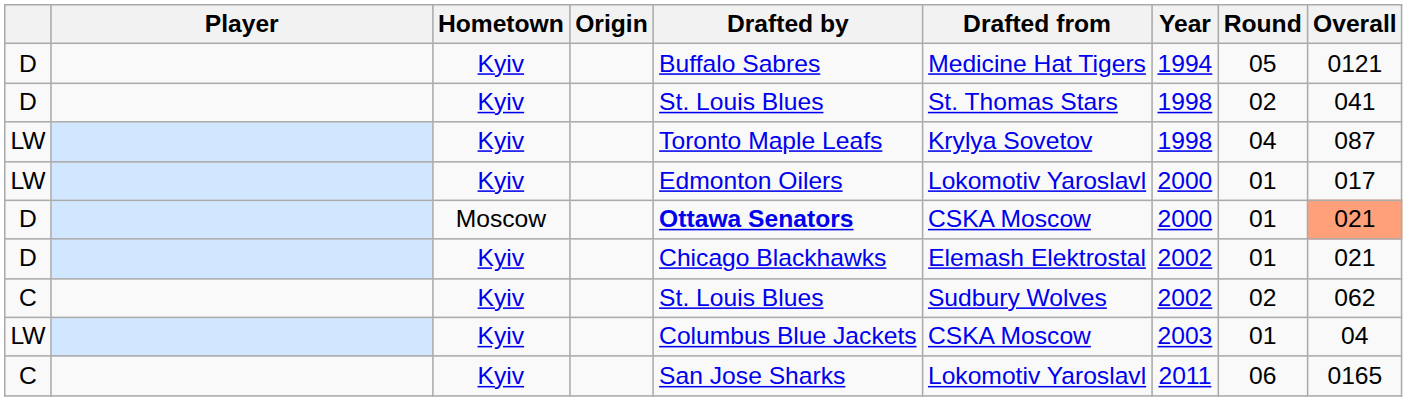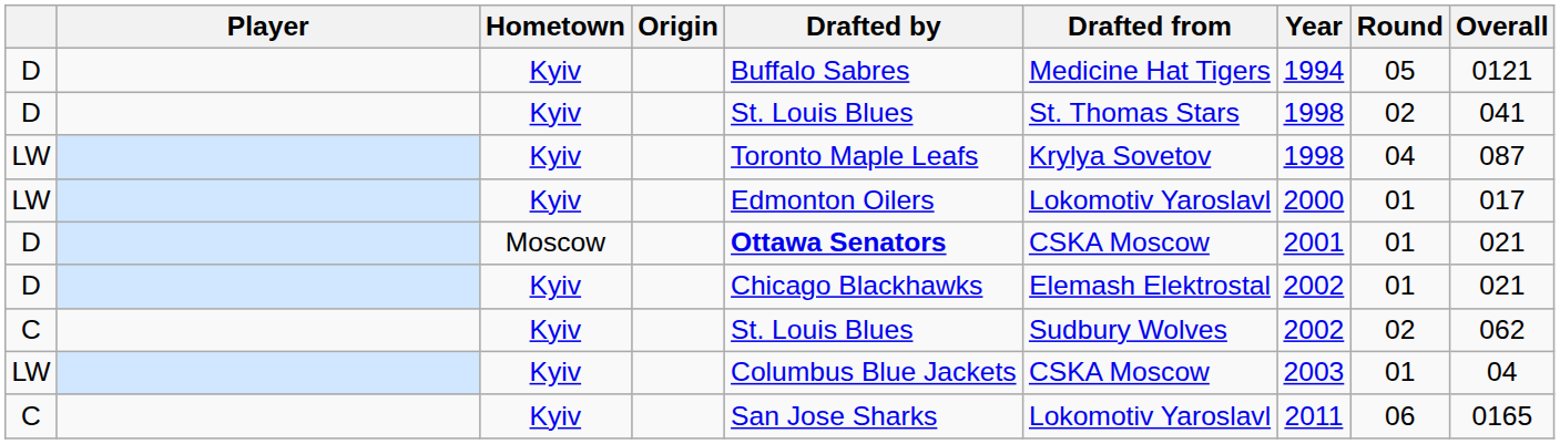 <table class="wikitable sortable" style="text-align: center;">
 <tr>
 <th></th>
 <th style="width:15em">Player</th>
 <th>Hometown</th>
 <th>Origin</th>
 <th>Drafted by</th>
 <th>Drafted from</th>
 <th>Year</th>
 <th>Round</th>
 <th>Overall</th>
 </tr>
 <tr>
 <td>D</td>
 <td align="left"></td>
 <td><a href='#'>Kyiv</a></td>
 <td align="left"></td>
 <td align="left"><a href='#'>Buffalo Sabres</a></td>
 <td><a href='#'>Medicine Hat Tigers</a></td>
 <td><a href='#'>1994</a></td>
 <td><span>0</span>5</td>
 <td><span>0</span>121</td>
 </tr>
 <tr>
 <td>D</td>
 <td align="left"></td>
 <td><a href='#'>Kyiv</a></td>
 <td align="left"></td>
 <td align="left"><a href='#'>St. Louis Blues</a></td>
 <td align="left"><a href='#'>St. Thomas Stars</a></td>
 <td><a href='#'>1998</a></td>
 <td><span>0</span>2</td>
 <td><span>0</span>41</td>
 </tr>
 <tr>
 <td>LW</td>
 <td align="left" style="background: #d0e7ff;"></td>
 <td><a href='#'>Kyiv</a></td>
 <td align="left"></td>
 <td align="left"><a href='#'>Toronto Maple Leafs</a></td>
 <td align="left"><a href='#'>Krylya Sovetov</a></td>
 <td><a href='#'>1998</a></td>
 <td><span>0</span>4</td>
 <td><span>0</span>87</td>
 </tr>
 <tr>
 <td>LW</td>
 <td align="left" style="background: #d0e7ff;"></td>
 <td><a href='#'>Kyiv</a></td>
 <td align="left"></td>
 <td align="left"><a href='#'>Edmonton Oilers</a></td>
 <td align="left"><a href='#'>Lokomotiv Yaroslavl</a></td>
 <td><a href='#'>2000</a></td>
 <td><span>0</span>1</td>
 <td><span>0</span>17</td>
 </tr>
 <tr>
 <td>D</td>
 <td align="left" style="background:#d0e7ff;"></td>
 <td>Moscow</td>
 <td align="left"></td>
 <td align="left"><strong><a href='#'>Ottawa Senators</a></strong></td>
 <td align="left"><a href='#'>CSKA Moscow</a></td>
-<td><a href='#'>2000</a></td>
+<td><a href='#'>2001</a></td>
 <td><span>0</span>1</td>
-<td style="background: lightsalmon;"><span>0</span>21</td>
+<td><span>0</span>21</td>
 </tr>
 <tr>
 <td>D</td>
 <td align="left" style="background: #d0e7ff;"></td>
 <td><a href='#'>Kyiv</a></td>
 <td align="left"></td>
 <td align="left"><a href='#'>Chicago Blackhawks</a></td>
 <td><a href='#'>Elemash Elektrostal</a></td>
 <td><a href='#'>2002</a></td>
 <td><span>0</span>1</td>
 <td><span>0</span>21</td>
 </tr>
 <tr>
 <td>C</td>
 <td align="left"></td>
 <td><a href='#'>Kyiv</a></td>
 <td align="left"></td>
 <td align="left"><a href='#'>St. Louis Blues</a></td>
 <td align="left"><a href='#'>Sudbury Wolves</a></td>
 <td><a href='#'>2002</a></td>
 <td><span>0</span>2</td>
 <td><span>0</span>62</td>
 </tr>
 <tr>
 <td>LW</td>
 <td align="left" style="background: #d0e7ff;"></td>
 <td><a href='#'>Kyiv</a></td>
 <td align="left"></td>
 <td align="left"><a href='#'>Columbus Blue Jackets</a></td>
 <td align="left"><a href='#'>CSKA Moscow</a></td>
 <td><a href='#'>2003</a></td>
 <td><span>0</span>1</td>
 <td><span>0</span>4</td>
 </tr>
 <tr>
 <td>C</td>
 <td align="left"></td>
 <td><a href='#'>Kyiv</a></td>
 <td align="left"></td>
 <td align="left"><a href='#'>San Jose Sharks</a></td>
 <td align="left"><a href='#'>Lokomotiv Yaroslavl</a></td>
 <td><a href='#'>2011</a></td>
 <td><span>0</span>6</td>
 <td><span>0</span>165</td>
 </tr>
 </table>
